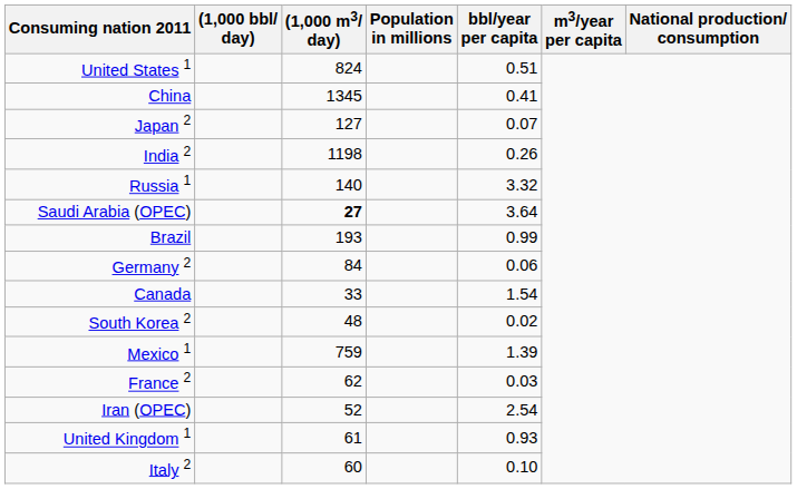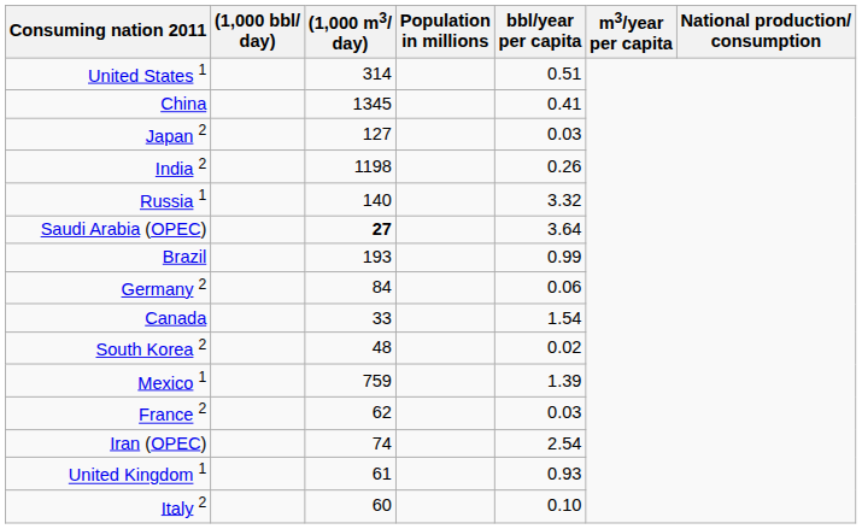 <table style="text-align:right;" class="wikitable sortable">
 <tr>
 <th>Consuming nation 2011</th>
 <th>(1,000 bbl/<br>day)</th>
 <th>(1,000 m<sup>3</sup>/<br>day)</th>
 <th>Population<br>in millions</th>
 <th>bbl/year<br>per capita</th>
 <th>m<sup>3</sup>/year<br>per capita</th>
 <th>National production/<br>consumption</th>
 </tr>
 <tr>
 <td><a href='#'>United States</a> <sup>1</sup></td>
 <td></td>
-<td>824</td>
+<td>314</td>
 <td></td>
 <td>0.51</td>
 </tr>
 <tr>
 <td><a href='#'>China</a></td>
 <td></td>
 <td>1345</td>
 <td></td>
 <td>0.41</td>
 </tr>
 <tr>
 <td><a href='#'>Japan</a> <sup>2</sup></td>
 <td></td>
 <td>127</td>
 <td></td>
-<td>0.07</td>
+<td>0.03</td>
 </tr>
 <tr>
 <td><a href='#'>India</a> <sup>2</sup></td>
 <td></td>
 <td>1198</td>
 <td></td>
 <td>0.26</td>
 </tr>
 <tr>
 <td><a href='#'>Russia</a> <sup>1</sup></td>
 <td></td>
 <td>140</td>
 <td></td>
 <td>3.32</td>
 </tr>
 <tr>
 <td><a href='#'>Saudi Arabia</a> (<a href='#'>OPEC</a>)</td>
 <td></td>
 <td><strong>27</strong></td>
 <td></td>
 <td>3.64</td>
 </tr>
 <tr>
 <td><a href='#'>Brazil</a></td>
 <td></td>
 <td>193</td>
 <td></td>
 <td>0.99</td>
 </tr>
 <tr>
 <td><a href='#'>Germany</a> <sup>2</sup></td>
 <td></td>
 <td>84</td>
 <td></td>
 <td>0.06</td>
 </tr>
 <tr>
 <td><a href='#'>Canada</a></td>
 <td></td>
 <td>33</td>
 <td></td>
 <td>1.54</td>
 </tr>
 <tr>
 <td><a href='#'>South Korea</a> <sup>2</sup></td>
 <td></td>
 <td>48</td>
 <td></td>
 <td>0.02</td>
 </tr>
 <tr>
 <td><a href='#'>Mexico</a> <sup>1</sup></td>
 <td></td>
 <td>759</td>
 <td></td>
 <td>1.39</td>
 </tr>
 <tr>
 <td><a href='#'>France</a> <sup>2</sup></td>
 <td></td>
 <td>62</td>
 <td></td>
 <td>0.03</td>
 </tr>
 <tr>
 <td><a href='#'>Iran</a> (<a href='#'>OPEC</a>)</td>
 <td></td>
-<td>52</td>
+<td>74</td>
 <td></td>
 <td>2.54</td>
 </tr>
 <tr>
 <td><a href='#'>United Kingdom</a> <sup>1</sup></td>
 <td></td>
 <td>61</td>
 <td></td>
 <td>0.93</td>
 </tr>
 <tr>
 <td><a href='#'>Italy</a> <sup>2</sup></td>
 <td></td>
 <td>60</td>
 <td></td>
 <td>0.10</td>
 </tr>
 </table>
